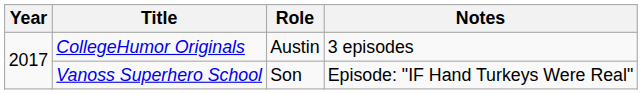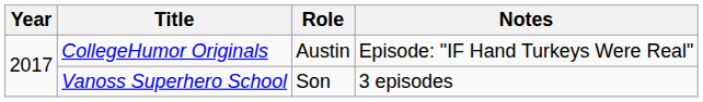 <table class="wikitable">
 <tr>
 <th>Year</th>
 <th>Title</th>
 <th>Role</th>
 <th>Notes</th>
 </tr>
 <tr>
 <td rowspan="2">2017</td>
 <td><em><a href='#'>CollegeHumor Originals</a></em></td>
 <td>Austin</td>
-<td>3 episodes</td>
+<td>Episode: "IF Hand Turkeys Were Real"</td>
 </tr>
 <tr>
 <td><em><a href='#'>Vanoss Superhero School</a></em></td>
 <td>Son</td>
-<td>Episode: "IF Hand Turkeys Were Real"</td>
+<td>3 episodes</td>
 </tr>
 </table>
